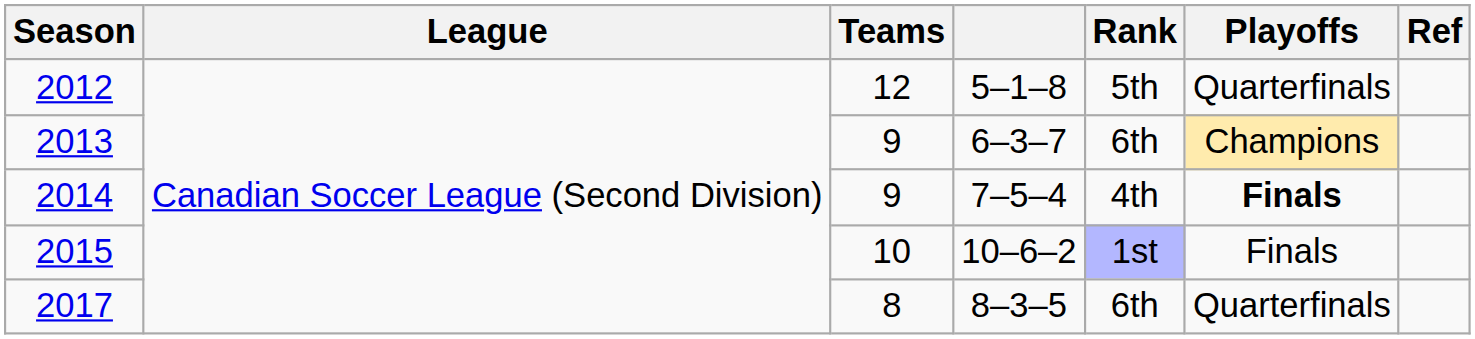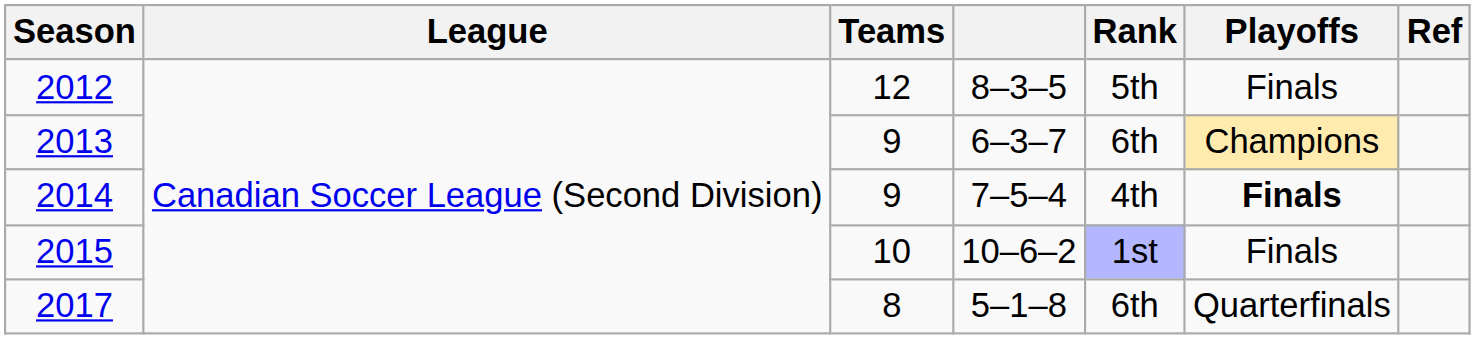 <table class="wikitable" style="text-align: center;">
 <tr>
 <th>Season</th>
 <th>League</th>
 <th>Teams</th>
 <th></th>
 <th>Rank</th>
 <th>Playoffs</th>
 <th>Ref</th>
 </tr>
 <tr>
 <td><a href='#'>2012</a></td>
 <td rowspan="5"><a href='#'>Canadian Soccer League</a> (Second Division)</td>
 <td>12</td>
-<td>5–1–8</td>
+<td>8–3–5</td>
 <td>5th</td>
-<td>Quarterfinals</td>
+<td>Finals</td>
 <td></td>
 </tr>
 <tr>
 <td><a href='#'>2013</a></td>
 <td>9</td>
 <td>6–3–7</td>
 <td>6th</td>
 <td bgcolor="FFEBAD">Champions</td>
 <td></td>
 </tr>
 <tr>
 <td><a href='#'>2014</a></td>
 <td>9</td>
 <td>7–5–4</td>
 <td>4th</td>
 <td><strong>Finals</strong></td>
 <td></td>
 </tr>
 <tr>
 <td><a href='#'>2015</a></td>
 <td>10</td>
 <td>10–6–2</td>
 <td bgcolor="B3B7FF">1st</td>
 <td>Finals</td>
 <td></td>
 </tr>
 <tr>
 <td><a href='#'>2017</a></td>
 <td>8</td>
-<td>8–3–5</td>
+<td>5–1–8</td>
 <td>6th</td>
 <td>Quarterfinals</td>
 <td></td>
 </tr>
 </table>
